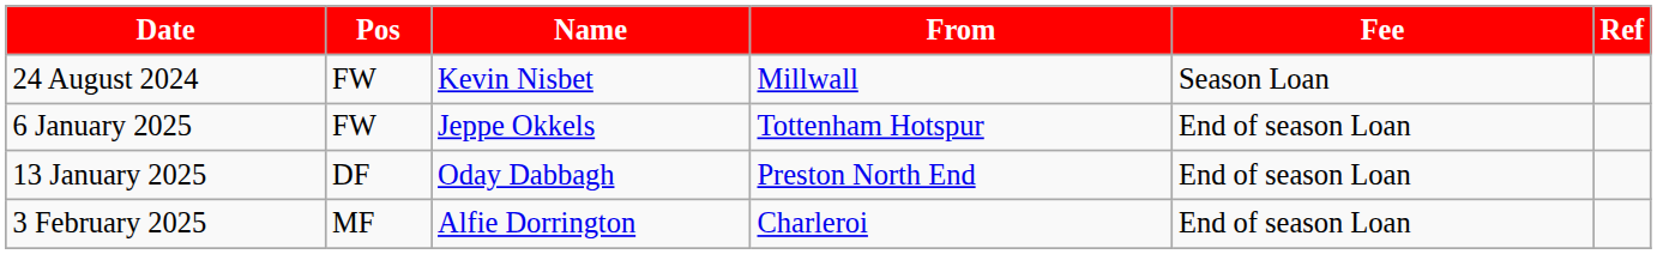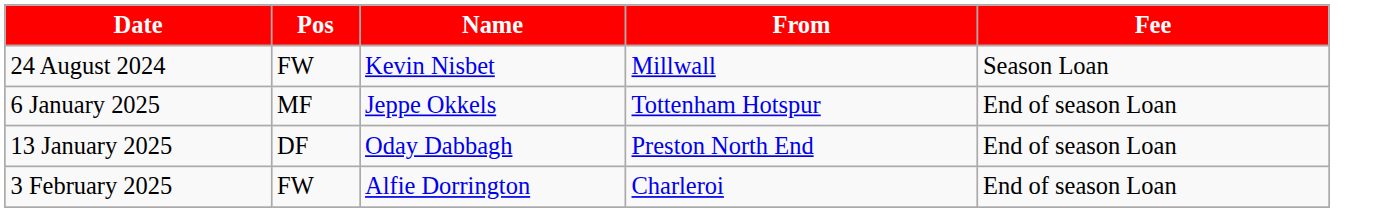 <table class="wikitable"  style="text-align:left; font-size:90%; ">
 <tr>
 <th style="background:#FF0000; color:white; width:150px;">Date</th>
 <th style="background:#FF0000; color:white; width:45px;">Pos</th>
 <th style="background:#FF0000; color:white; width:150px;">Name</th>
 <th style="background:#FF0000; color:white; width:200px;">From</th>
 <th style="background:#FF0000; color:white; width:200px;">Fee</th>
-<th style="background:#FF0000; color:white;" scope="col"><strong>Ref</strong></th>
 </tr>
 <tr>
 <td>24 August 2024</td>
 <td>FW</td>
 <td> <a href='#'>Kevin Nisbet</a></td>
 <td> <a href='#'>Millwall</a></td>
 <td>Season Loan</td>
-<td></td>
 </tr>
 <tr>
 <td>6 January 2025</td>
-<td>FW</td>
+<td>MF</td>
 <td> <a href='#'>Jeppe Okkels</a></td>
 <td> <a href='#'>Tottenham Hotspur</a></td>
 <td>End of season Loan</td>
-<td></td>
 </tr>
 <tr>
 <td>13 January 2025</td>
 <td>DF</td>
 <td> <a href='#'>Oday Dabbagh</a></td>
 <td> <a href='#'>Preston North End</a></td>
 <td>End of season Loan</td>
-<td></td>
 </tr>
 <tr>
 <td>3 February 2025</td>
-<td>MF</td>
+<td>FW</td>
 <td> <a href='#'>Alfie Dorrington</a></td>
 <td> <a href='#'>Charleroi</a></td>
 <td>End of season Loan</td>
-<td></td>
 </tr>
 </table>
